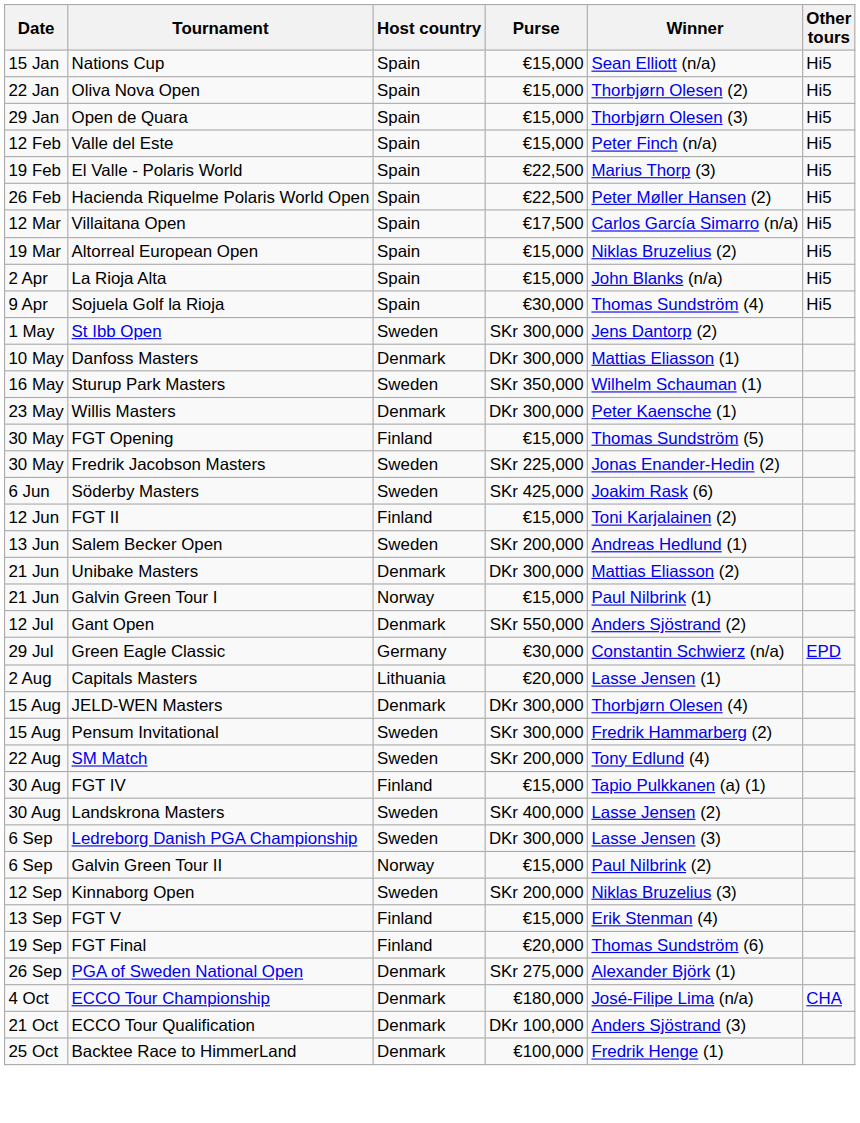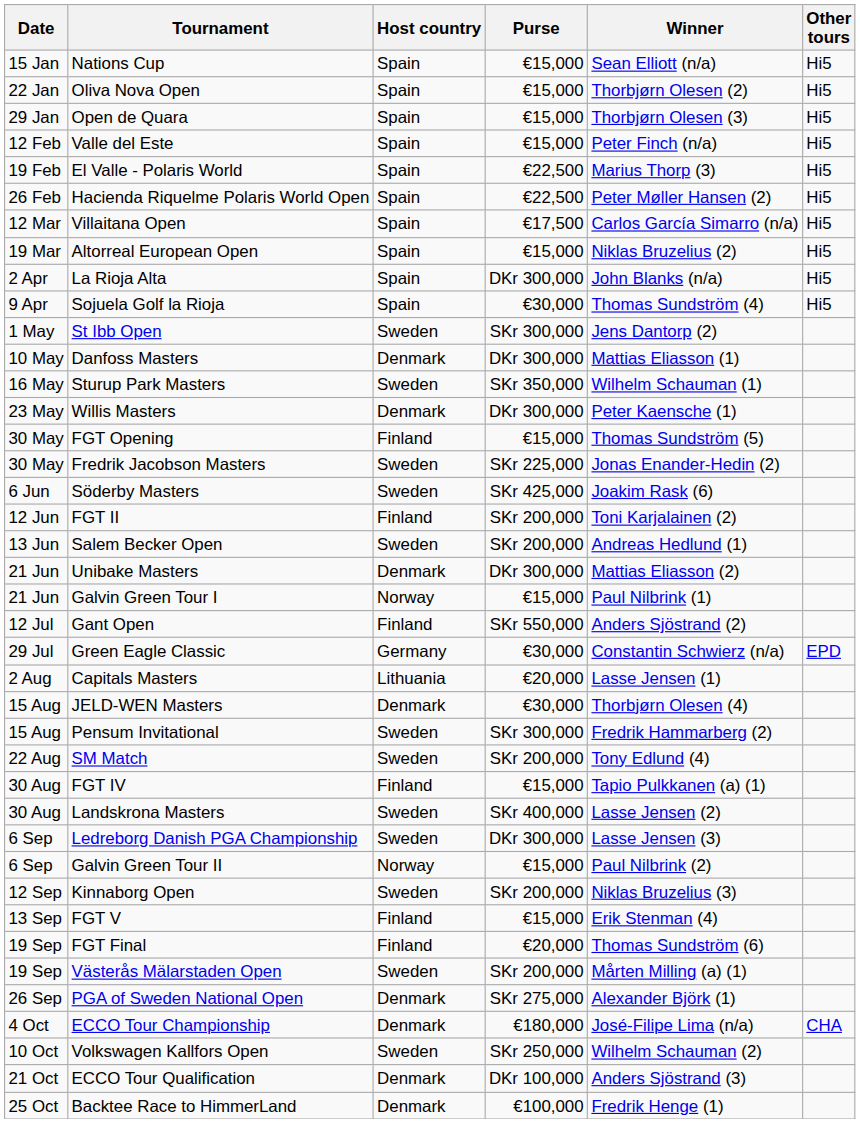 <table class="wikitable" style="font-size:95%;">
 <tr>
 <th>Date</th>
 <th>Tournament</th>
 <th>Host country</th>
 <th>Purse</th>
 <th>Winner</th>
 <th>Other<br>tours</th>
 </tr>
 <tr>
 <td>15 Jan</td>
 <td>Nations Cup</td>
 <td>Spain</td>
 <td align=right>€15,000</td>
 <td> <a href='#'>Sean Elliott</a> (n/a)</td>
 <td>Hi5</td>
 </tr>
 <tr>
 <td>22 Jan</td>
 <td>Oliva Nova Open</td>
 <td>Spain</td>
 <td align=right>€15,000</td>
 <td> <a href='#'>Thorbjørn Olesen</a> (2)</td>
 <td>Hi5</td>
 </tr>
 <tr>
 <td>29 Jan</td>
 <td>Open de Quara</td>
 <td>Spain</td>
 <td align=right>€15,000</td>
 <td> <a href='#'>Thorbjørn Olesen</a> (3)</td>
 <td>Hi5</td>
 </tr>
 <tr>
 <td>12 Feb</td>
 <td>Valle del Este</td>
 <td>Spain</td>
 <td align=right>€15,000</td>
 <td> <a href='#'>Peter Finch</a> (n/a)</td>
 <td>Hi5</td>
 </tr>
 <tr>
 <td>19 Feb</td>
 <td>El Valle - Polaris World</td>
 <td>Spain</td>
 <td align=right>€22,500</td>
 <td> <a href='#'>Marius Thorp</a> (3)</td>
 <td>Hi5</td>
 </tr>
 <tr>
 <td>26 Feb</td>
 <td>Hacienda Riquelme Polaris World Open</td>
 <td>Spain</td>
 <td align=right>€22,500</td>
 <td> <a href='#'>Peter Møller Hansen</a> (2)</td>
 <td>Hi5</td>
 </tr>
 <tr>
 <td>12 Mar</td>
 <td>Villaitana Open</td>
 <td>Spain</td>
 <td align=right>€17,500</td>
 <td> <a href='#'>Carlos García Simarro</a> (n/a)</td>
 <td>Hi5</td>
 </tr>
 <tr>
 <td>19 Mar</td>
 <td>Altorreal European Open</td>
 <td>Spain</td>
 <td align=right>€15,000</td>
 <td> <a href='#'>Niklas Bruzelius</a> (2)</td>
 <td>Hi5</td>
 </tr>
 <tr>
 <td>2 Apr</td>
 <td>La Rioja Alta</td>
 <td>Spain</td>
-<td align=right>€15,000</td>
+<td align=right>DKr 300,000</td>
 <td> <a href='#'>John Blanks</a> (n/a)</td>
 <td>Hi5</td>
 </tr>
 <tr>
 <td>9 Apr</td>
 <td>Sojuela Golf la Rioja</td>
 <td>Spain</td>
 <td align=right>€30,000</td>
 <td> <a href='#'>Thomas Sundström</a> (4)</td>
 <td>Hi5</td>
 </tr>
 <tr>
 <td>1 May</td>
 <td><a href='#'>St Ibb Open</a></td>
 <td>Sweden</td>
 <td align=right>SKr 300,000</td>
 <td> <a href='#'>Jens Dantorp</a> (2)</td>
 <td></td>
 </tr>
 <tr>
 <td>10 May</td>
 <td>Danfoss Masters</td>
 <td>Denmark</td>
 <td align=right>DKr 300,000</td>
 <td> <a href='#'>Mattias Eliasson</a> (1)</td>
 <td></td>
 </tr>
 <tr>
 <td>16 May</td>
 <td>Sturup Park Masters</td>
 <td>Sweden</td>
 <td align=right>SKr 350,000</td>
 <td> <a href='#'>Wilhelm Schauman</a> (1)</td>
 <td></td>
 </tr>
 <tr>
 <td>23 May</td>
 <td>Willis Masters</td>
 <td>Denmark</td>
 <td align=right>DKr 300,000</td>
 <td> <a href='#'>Peter Kaensche</a> (1)</td>
 <td></td>
 </tr>
 <tr>
 <td>30 May</td>
 <td>FGT Opening</td>
 <td>Finland</td>
 <td align=right>€15,000</td>
 <td> <a href='#'>Thomas Sundström</a> (5)</td>
 <td></td>
 </tr>
 <tr>
 <td>30 May</td>
 <td>Fredrik Jacobson Masters</td>
 <td>Sweden</td>
 <td align=right>SKr 225,000</td>
 <td> <a href='#'>Jonas Enander-Hedin</a> (2)</td>
 <td></td>
 </tr>
 <tr>
 <td>6 Jun</td>
 <td>Söderby Masters</td>
 <td>Sweden</td>
 <td align=right>SKr 425,000</td>
 <td> <a href='#'>Joakim Rask</a> (6)</td>
 <td></td>
 </tr>
 <tr>
 <td>12 Jun</td>
 <td>FGT II</td>
 <td>Finland</td>
-<td align=right>€15,000</td>
+<td align=right>SKr 200,000</td>
 <td> <a href='#'>Toni Karjalainen</a> (2)</td>
 <td></td>
 </tr>
 <tr>
 <td>13 Jun</td>
 <td>Salem Becker Open</td>
 <td>Sweden</td>
 <td align=right>SKr 200,000</td>
 <td> <a href='#'>Andreas Hedlund</a> (1)</td>
 <td></td>
 </tr>
 <tr>
 <td>21 Jun</td>
 <td>Unibake Masters</td>
 <td>Denmark</td>
 <td align=right>DKr 300,000</td>
 <td> <a href='#'>Mattias Eliasson</a> (2)</td>
 <td></td>
 </tr>
 <tr>
 <td>21 Jun</td>
 <td>Galvin Green Tour I</td>
 <td>Norway</td>
 <td align=right>€15,000</td>
 <td> <a href='#'>Paul Nilbrink</a> (1)</td>
 <td></td>
 </tr>
 <tr>
 <td>12 Jul</td>
 <td>Gant Open</td>
-<td>Denmark</td>
+<td>Finland</td>
 <td align=right>SKr 550,000</td>
 <td> <a href='#'>Anders Sjöstrand</a> (2)</td>
 <td></td>
 </tr>
 <tr>
 <td>29 Jul</td>
 <td>Green Eagle Classic</td>
 <td>Germany</td>
 <td align=right>€30,000</td>
 <td> <a href='#'>Constantin Schwierz</a> (n/a)</td>
 <td><a href='#'>EPD</a></td>
 </tr>
 <tr>
 <td>2 Aug</td>
 <td>Capitals Masters</td>
 <td>Lithuania</td>
 <td align=right>€20,000</td>
 <td> <a href='#'>Lasse Jensen</a> (1)</td>
 <td></td>
 </tr>
 <tr>
 <td>15 Aug</td>
 <td>JELD-WEN Masters</td>
 <td>Denmark</td>
-<td align=right>DKr 300,000</td>
+<td align=right>€30,000</td>
 <td> <a href='#'>Thorbjørn Olesen</a> (4)</td>
 <td></td>
 </tr>
 <tr>
 <td>15 Aug</td>
 <td>Pensum Invitational</td>
 <td>Sweden</td>
 <td align=right>SKr 300,000</td>
 <td> <a href='#'>Fredrik Hammarberg</a> (2)</td>
 <td></td>
 </tr>
 <tr>
 <td>22 Aug</td>
 <td><a href='#'>SM Match</a></td>
 <td>Sweden</td>
 <td align=right>SKr 200,000</td>
 <td> <a href='#'>Tony Edlund</a> (4)</td>
 <td></td>
 </tr>
 <tr>
 <td>30 Aug</td>
 <td>FGT IV</td>
 <td>Finland</td>
 <td align=right>€15,000</td>
 <td> <a href='#'>Tapio Pulkkanen</a> (a) (1)</td>
 <td></td>
 </tr>
 <tr>
 <td>30 Aug</td>
 <td>Landskrona Masters</td>
 <td>Sweden</td>
 <td align=right>SKr 400,000</td>
 <td> <a href='#'>Lasse Jensen</a> (2)</td>
 <td></td>
 </tr>
 <tr>
 <td>6 Sep</td>
 <td><a href='#'>Ledreborg Danish PGA Championship</a></td>
 <td>Sweden</td>
 <td align=right>DKr 300,000</td>
 <td> <a href='#'>Lasse Jensen</a> (3)</td>
 <td></td>
 </tr>
 <tr>
 <td>6 Sep</td>
 <td>Galvin Green Tour II</td>
 <td>Norway</td>
 <td align=right>€15,000</td>
 <td> <a href='#'>Paul Nilbrink</a> (2)</td>
 <td></td>
 </tr>
 <tr>
 <td>12 Sep</td>
 <td>Kinnaborg Open</td>
 <td>Sweden</td>
 <td align=right>SKr 200,000</td>
 <td> <a href='#'>Niklas Bruzelius</a> (3)</td>
 <td></td>
 </tr>
 <tr>
 <td>13 Sep</td>
 <td>FGT V</td>
 <td>Finland</td>
 <td align=right>€15,000</td>
 <td> <a href='#'>Erik Stenman</a> (4)</td>
 <td></td>
 </tr>
 <tr>
 <td>19 Sep</td>
 <td>FGT Final</td>
 <td>Finland</td>
 <td align=right>€20,000</td>
 <td> <a href='#'>Thomas Sundström</a> (6)</td>
 <td></td>
 </tr>
 <tr>
+<td>19 Sep</td>
+<td><a href='#'>Västerås Mälarstaden Open</a></td>
+<td>Sweden</td>
+<td align=right>SKr 200,000</td>
+<td> <a href='#'>Mårten Milling</a> (a) (1)</td>
+<td></td>
+</tr>
+<tr>
 <td>26 Sep</td>
 <td><a href='#'>PGA of Sweden National Open</a></td>
 <td>Denmark</td>
 <td align=right>SKr 275,000</td>
 <td> <a href='#'>Alexander Björk</a> (1)</td>
 <td></td>
 </tr>
 <tr>
 <td>4 Oct</td>
 <td><a href='#'>ECCO Tour Championship</a></td>
 <td>Denmark</td>
 <td align=right>€180,000</td>
 <td> <a href='#'>José-Filipe Lima</a> (n/a)</td>
 <td><a href='#'>CHA</a></td>
+</tr>
+<tr>
+<td>10 Oct</td>
+<td>Volkswagen Kallfors Open</td>
+<td>Sweden</td>
+<td align=right>SKr 250,000</td>
+<td> <a href='#'>Wilhelm Schauman</a> (2)</td>
+<td></td>
 </tr>
 <tr>
 <td>21 Oct</td>
 <td>ECCO Tour Qualification</td>
 <td>Denmark</td>
 <td align=right>DKr 100,000</td>
 <td> <a href='#'>Anders Sjöstrand</a> (3)</td>
 <td></td>
 </tr>
 <tr>
 <td>25 Oct</td>
 <td>Backtee Race to HimmerLand</td>
 <td>Denmark</td>
 <td align=right>€100,000</td>
 <td> <a href='#'>Fredrik Henge</a> (1)</td>
 <td></td>
 </tr>
 </table>
